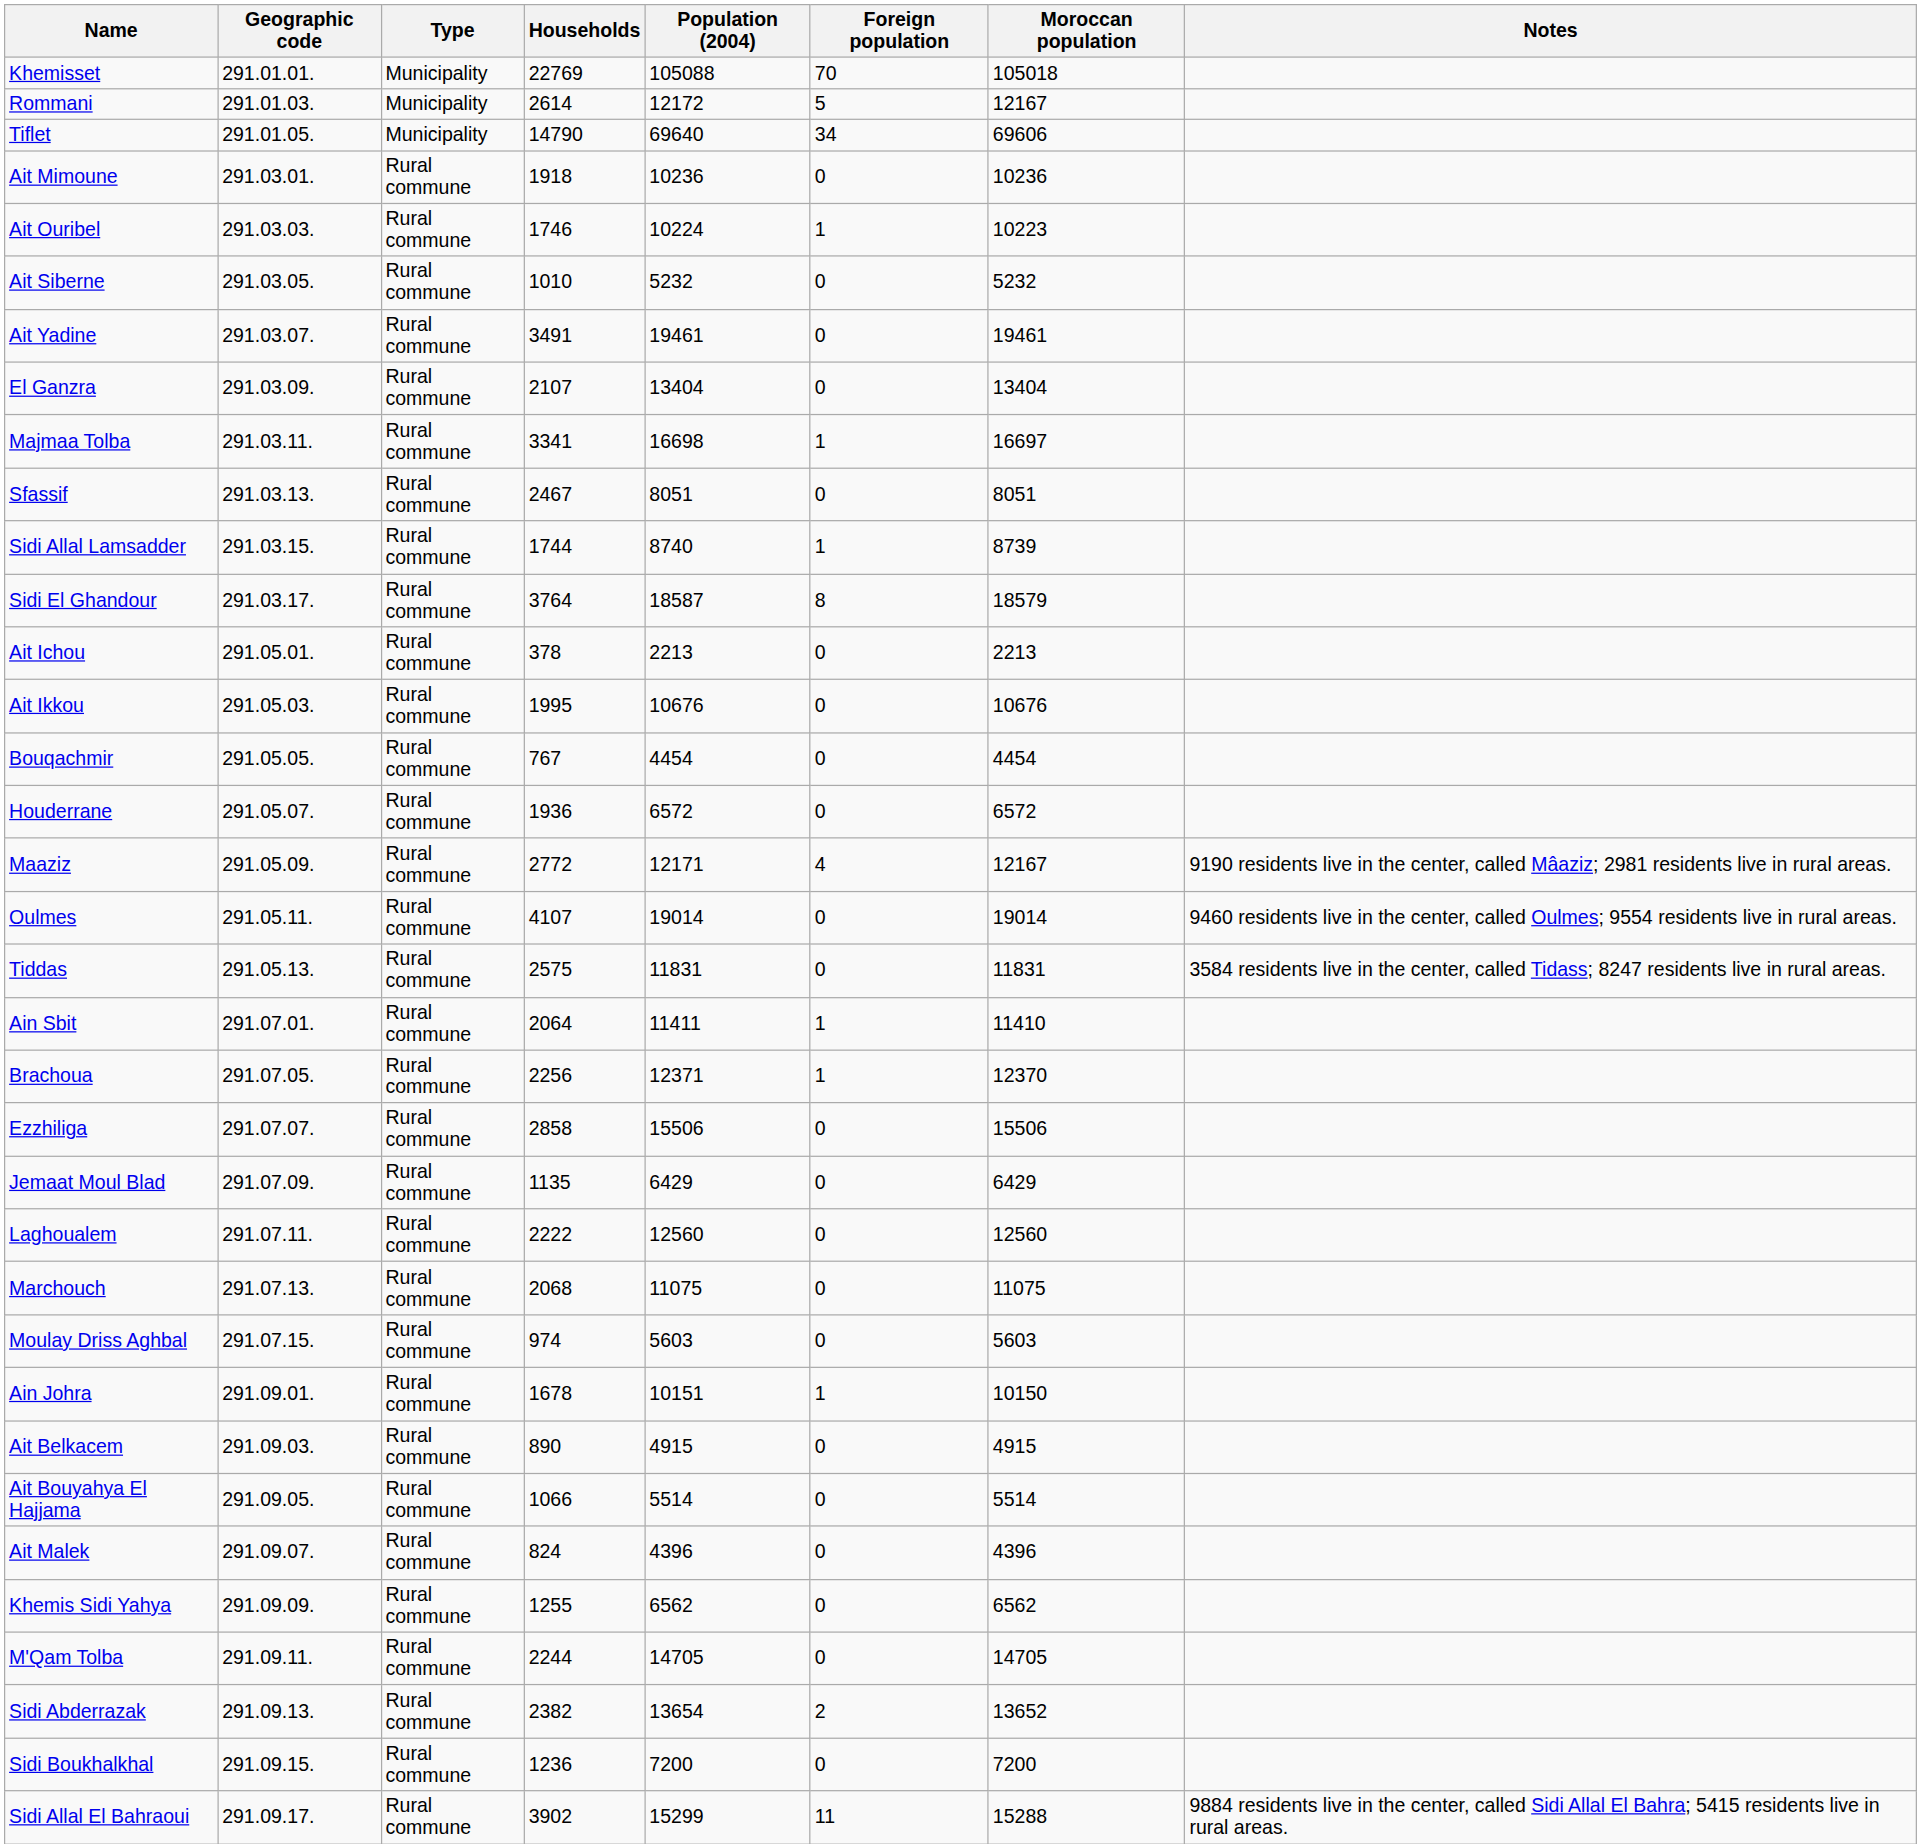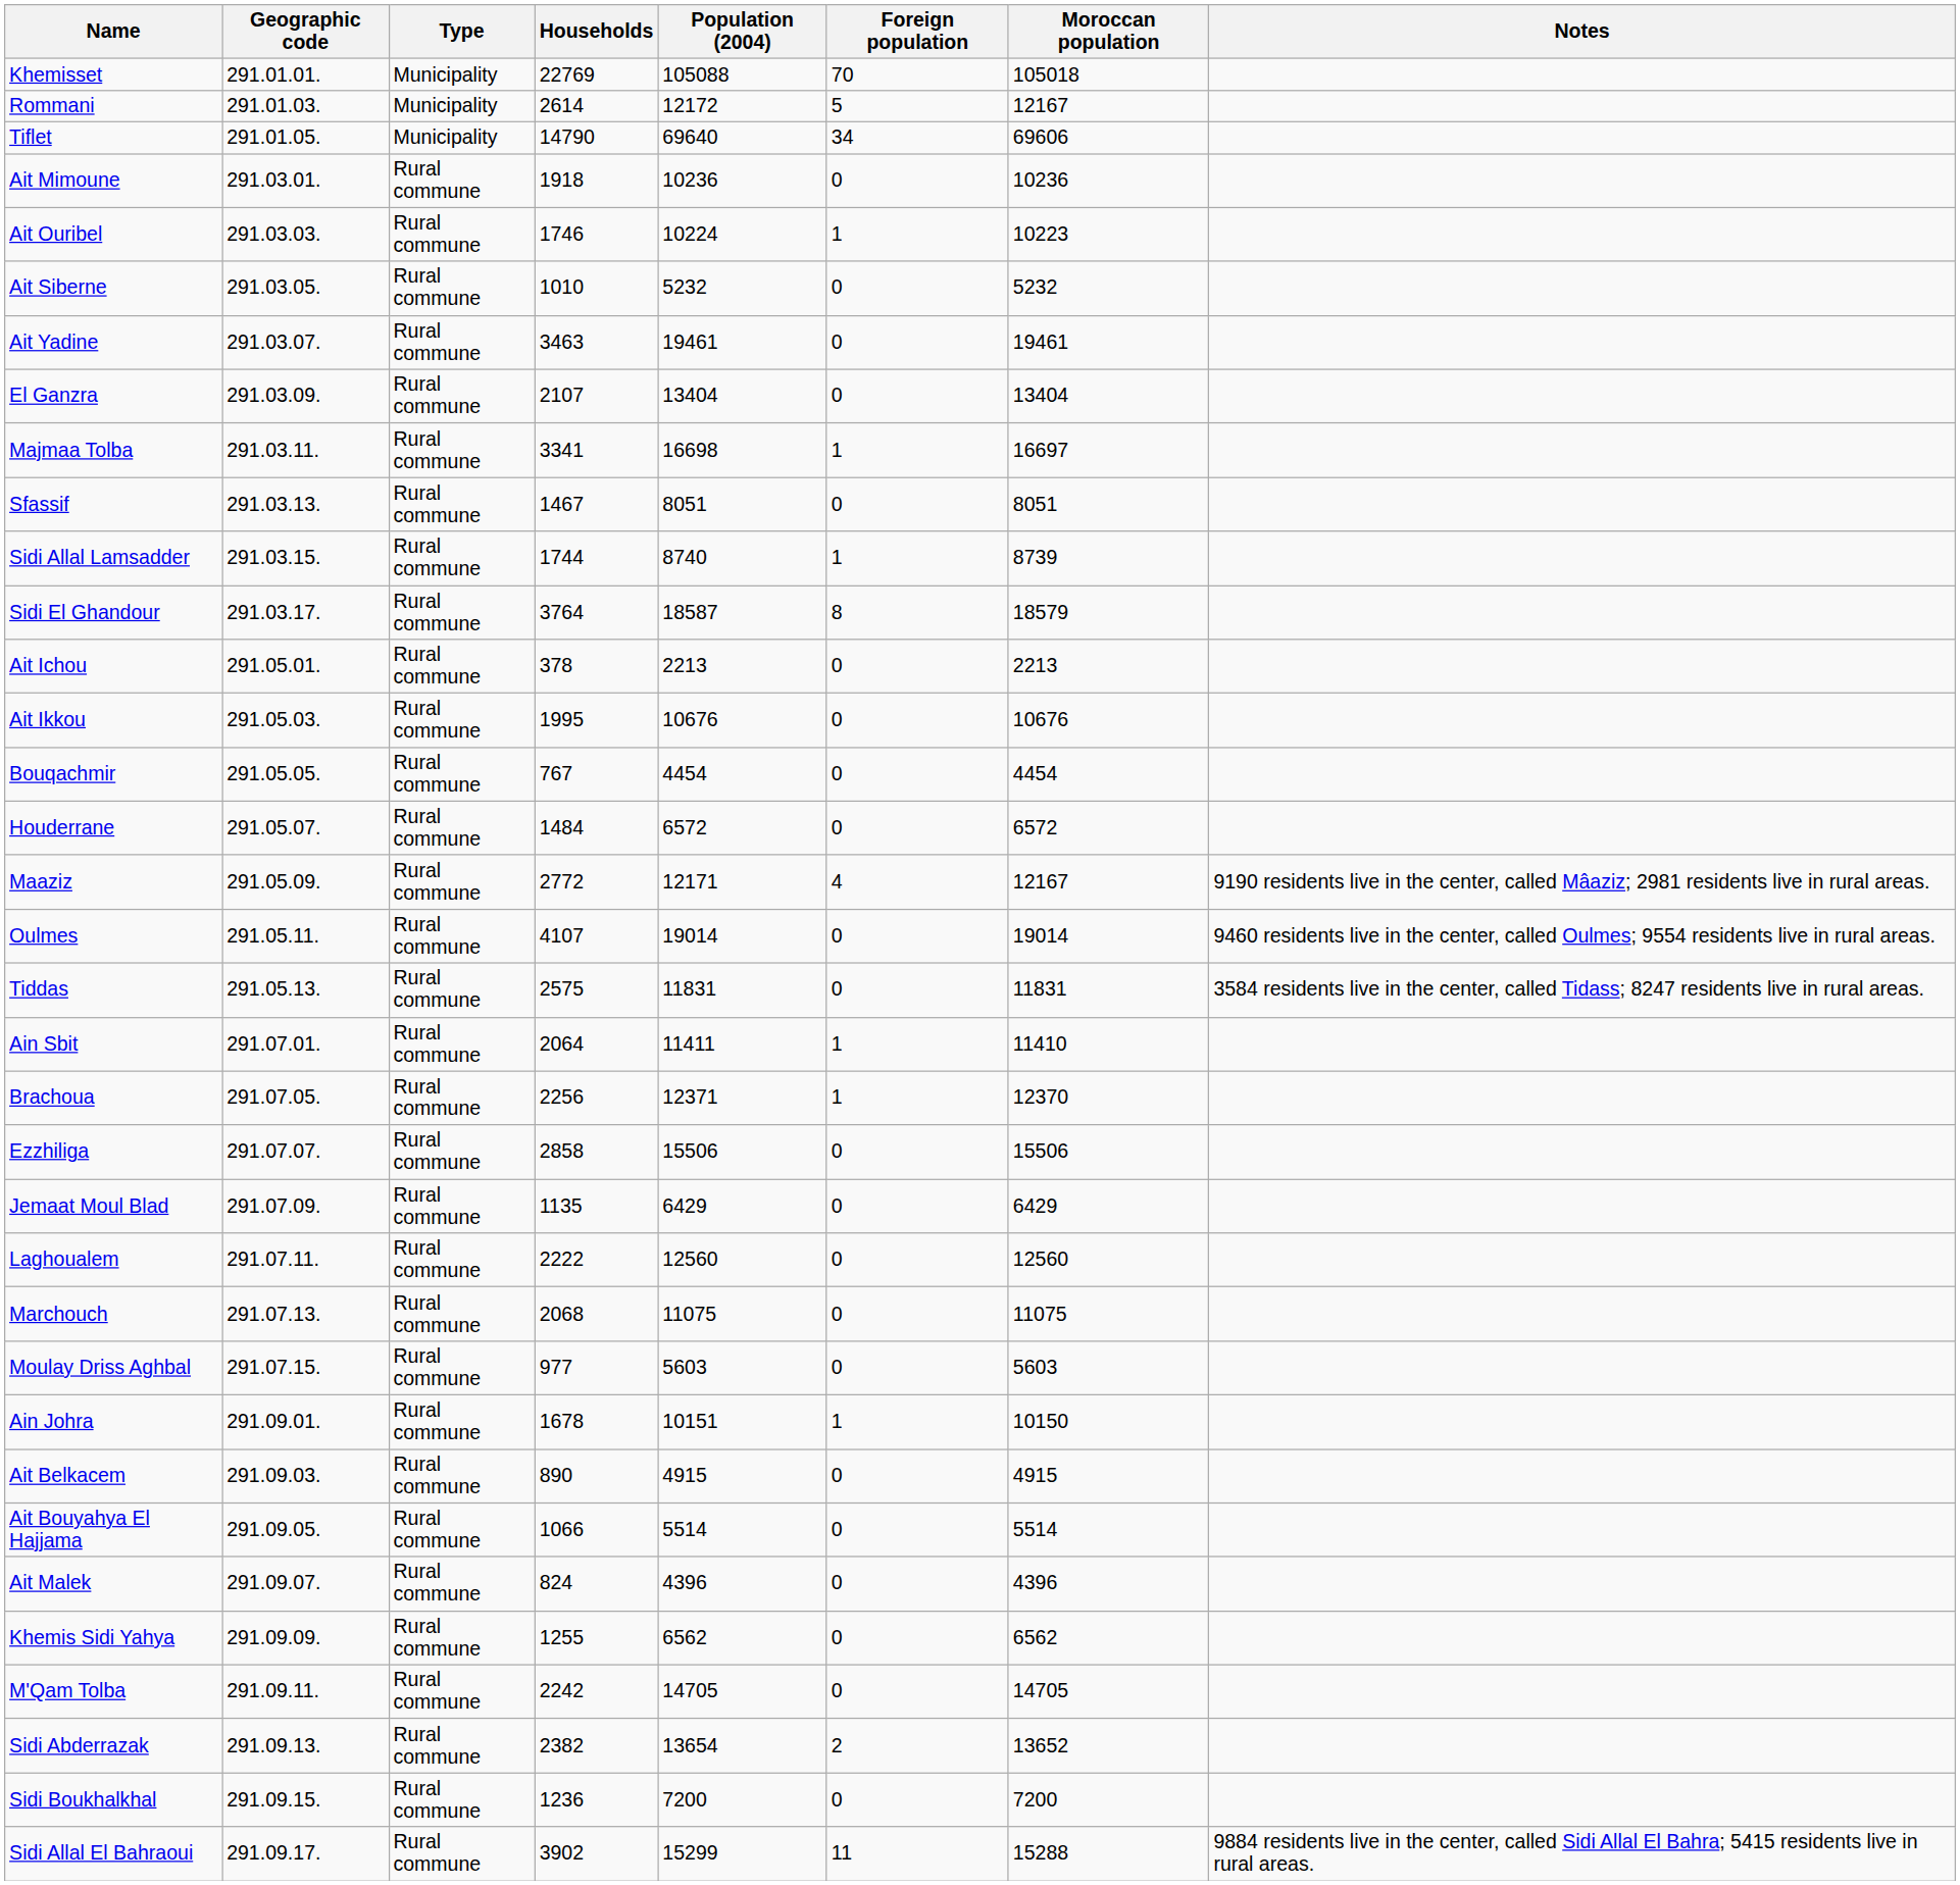 <table class="wikitable sortable">
 <tr>
 <th>Name</th>
 <th>Geographic code</th>
 <th>Type</th>
 <th>Households</th>
 <th>Population (2004)</th>
 <th>Foreign population</th>
 <th>Moroccan population</th>
 <th>Notes</th>
 </tr>
 <tr>
 <td><a href='#'>Khemisset</a></td>
 <td>291.01.01.</td>
 <td>Municipality</td>
 <td>22769</td>
 <td>105088</td>
 <td>70</td>
 <td>105018</td>
 <td></td>
 </tr>
 <tr>
 <td><a href='#'>Rommani</a></td>
 <td>291.01.03.</td>
 <td>Municipality</td>
 <td>2614</td>
 <td>12172</td>
 <td>5</td>
 <td>12167</td>
 <td></td>
 </tr>
 <tr>
 <td><a href='#'>Tiflet</a></td>
 <td>291.01.05.</td>
 <td>Municipality</td>
 <td>14790</td>
 <td>69640</td>
 <td>34</td>
 <td>69606</td>
 <td></td>
 </tr>
 <tr>
 <td><a href='#'>Ait Mimoune</a></td>
 <td>291.03.01.</td>
 <td>Rural commune</td>
 <td>1918</td>
 <td>10236</td>
 <td>0</td>
 <td>10236</td>
 <td></td>
 </tr>
 <tr>
 <td><a href='#'>Ait Ouribel</a></td>
 <td>291.03.03.</td>
 <td>Rural commune</td>
 <td>1746</td>
 <td>10224</td>
 <td>1</td>
 <td>10223</td>
 <td></td>
 </tr>
 <tr>
 <td><a href='#'>Ait Siberne</a></td>
 <td>291.03.05.</td>
 <td>Rural commune</td>
 <td>1010</td>
 <td>5232</td>
 <td>0</td>
 <td>5232</td>
 <td></td>
 </tr>
 <tr>
 <td><a href='#'>Ait Yadine</a></td>
 <td>291.03.07.</td>
 <td>Rural commune</td>
-<td>3491</td>
+<td>3463</td>
 <td>19461</td>
 <td>0</td>
 <td>19461</td>
 <td></td>
 </tr>
 <tr>
 <td><a href='#'>El Ganzra</a></td>
 <td>291.03.09.</td>
 <td>Rural commune</td>
 <td>2107</td>
 <td>13404</td>
 <td>0</td>
 <td>13404</td>
 <td></td>
 </tr>
 <tr>
 <td><a href='#'>Majmaa Tolba</a></td>
 <td>291.03.11.</td>
 <td>Rural commune</td>
 <td>3341</td>
 <td>16698</td>
 <td>1</td>
 <td>16697</td>
 <td></td>
 </tr>
 <tr>
 <td><a href='#'>Sfassif</a></td>
 <td>291.03.13.</td>
 <td>Rural commune</td>
-<td>2467</td>
+<td>1467</td>
 <td>8051</td>
 <td>0</td>
 <td>8051</td>
 <td></td>
 </tr>
 <tr>
 <td><a href='#'>Sidi Allal Lamsadder</a></td>
 <td>291.03.15.</td>
 <td>Rural commune</td>
 <td>1744</td>
 <td>8740</td>
 <td>1</td>
 <td>8739</td>
 <td></td>
 </tr>
 <tr>
 <td><a href='#'>Sidi El Ghandour</a></td>
 <td>291.03.17.</td>
 <td>Rural commune</td>
 <td>3764</td>
 <td>18587</td>
 <td>8</td>
 <td>18579</td>
 <td></td>
 </tr>
 <tr>
 <td><a href='#'>Ait Ichou</a></td>
 <td>291.05.01.</td>
 <td>Rural commune</td>
 <td>378</td>
 <td>2213</td>
 <td>0</td>
 <td>2213</td>
 <td></td>
 </tr>
 <tr>
 <td><a href='#'>Ait Ikkou</a></td>
 <td>291.05.03.</td>
 <td>Rural commune</td>
 <td>1995</td>
 <td>10676</td>
 <td>0</td>
 <td>10676</td>
 <td></td>
 </tr>
 <tr>
 <td><a href='#'>Bouqachmir</a></td>
 <td>291.05.05.</td>
 <td>Rural commune</td>
 <td>767</td>
 <td>4454</td>
 <td>0</td>
 <td>4454</td>
 <td></td>
 </tr>
 <tr>
 <td><a href='#'>Houderrane</a></td>
 <td>291.05.07.</td>
 <td>Rural commune</td>
-<td>1936</td>
+<td>1484</td>
 <td>6572</td>
 <td>0</td>
 <td>6572</td>
 <td></td>
 </tr>
 <tr>
 <td><a href='#'>Maaziz</a></td>
 <td>291.05.09.</td>
 <td>Rural commune</td>
 <td>2772</td>
 <td>12171</td>
 <td>4</td>
 <td>12167</td>
 <td>9190 residents live in the center, called <a href='#'>Mâaziz</a>; 2981 residents live in rural areas.</td>
 </tr>
 <tr>
 <td><a href='#'>Oulmes</a></td>
 <td>291.05.11.</td>
 <td>Rural commune</td>
 <td>4107</td>
 <td>19014</td>
 <td>0</td>
 <td>19014</td>
 <td>9460 residents live in the center, called <a href='#'>Oulmes</a>; 9554 residents live in rural areas.</td>
 </tr>
 <tr>
 <td><a href='#'>Tiddas</a></td>
 <td>291.05.13.</td>
 <td>Rural commune</td>
 <td>2575</td>
 <td>11831</td>
 <td>0</td>
 <td>11831</td>
 <td>3584 residents live in the center, called <a href='#'>Tidass</a>; 8247 residents live in rural areas.</td>
 </tr>
 <tr>
 <td><a href='#'>Ain Sbit</a></td>
 <td>291.07.01.</td>
 <td>Rural commune</td>
 <td>2064</td>
 <td>11411</td>
 <td>1</td>
 <td>11410</td>
 <td></td>
 </tr>
 <tr>
 <td><a href='#'>Brachoua</a></td>
 <td>291.07.05.</td>
 <td>Rural commune</td>
 <td>2256</td>
 <td>12371</td>
 <td>1</td>
 <td>12370</td>
 <td></td>
 </tr>
 <tr>
 <td><a href='#'>Ezzhiliga</a></td>
 <td>291.07.07.</td>
 <td>Rural commune</td>
 <td>2858</td>
 <td>15506</td>
 <td>0</td>
 <td>15506</td>
 <td></td>
 </tr>
 <tr>
 <td><a href='#'>Jemaat Moul Blad</a></td>
 <td>291.07.09.</td>
 <td>Rural commune</td>
 <td>1135</td>
 <td>6429</td>
 <td>0</td>
 <td>6429</td>
 <td></td>
 </tr>
 <tr>
 <td><a href='#'>Laghoualem</a></td>
 <td>291.07.11.</td>
 <td>Rural commune</td>
 <td>2222</td>
 <td>12560</td>
 <td>0</td>
 <td>12560</td>
 <td></td>
 </tr>
 <tr>
 <td><a href='#'>Marchouch</a></td>
 <td>291.07.13.</td>
 <td>Rural commune</td>
 <td>2068</td>
 <td>11075</td>
 <td>0</td>
 <td>11075</td>
 <td></td>
 </tr>
 <tr>
 <td><a href='#'>Moulay Driss Aghbal</a></td>
 <td>291.07.15.</td>
 <td>Rural commune</td>
-<td>974</td>
+<td>977</td>
 <td>5603</td>
 <td>0</td>
 <td>5603</td>
 <td></td>
 </tr>
 <tr>
 <td><a href='#'>Ain Johra</a></td>
 <td>291.09.01.</td>
 <td>Rural commune</td>
 <td>1678</td>
 <td>10151</td>
 <td>1</td>
 <td>10150</td>
 <td></td>
 </tr>
 <tr>
 <td><a href='#'>Ait Belkacem</a></td>
 <td>291.09.03.</td>
 <td>Rural commune</td>
 <td>890</td>
 <td>4915</td>
 <td>0</td>
 <td>4915</td>
 <td></td>
 </tr>
 <tr>
 <td><a href='#'>Ait Bouyahya El Hajjama</a></td>
 <td>291.09.05.</td>
 <td>Rural commune</td>
 <td>1066</td>
 <td>5514</td>
 <td>0</td>
 <td>5514</td>
 <td></td>
 </tr>
 <tr>
 <td><a href='#'>Ait Malek</a></td>
 <td>291.09.07.</td>
 <td>Rural commune</td>
 <td>824</td>
 <td>4396</td>
 <td>0</td>
 <td>4396</td>
 <td></td>
 </tr>
 <tr>
 <td><a href='#'>Khemis Sidi Yahya</a></td>
 <td>291.09.09.</td>
 <td>Rural commune</td>
 <td>1255</td>
 <td>6562</td>
 <td>0</td>
 <td>6562</td>
 <td></td>
 </tr>
 <tr>
 <td><a href='#'>M'Qam Tolba</a></td>
 <td>291.09.11.</td>
 <td>Rural commune</td>
-<td>2244</td>
+<td>2242</td>
 <td>14705</td>
 <td>0</td>
 <td>14705</td>
 <td></td>
 </tr>
 <tr>
 <td><a href='#'>Sidi Abderrazak</a></td>
 <td>291.09.13.</td>
 <td>Rural commune</td>
 <td>2382</td>
 <td>13654</td>
 <td>2</td>
 <td>13652</td>
 <td></td>
 </tr>
 <tr>
 <td><a href='#'>Sidi Boukhalkhal</a></td>
 <td>291.09.15.</td>
 <td>Rural commune</td>
 <td>1236</td>
 <td>7200</td>
 <td>0</td>
 <td>7200</td>
 <td></td>
 </tr>
 <tr>
 <td><a href='#'>Sidi Allal El Bahraoui</a></td>
 <td>291.09.17.</td>
 <td>Rural commune</td>
 <td>3902</td>
 <td>15299</td>
 <td>11</td>
 <td>15288</td>
 <td>9884 residents live in the center, called <a href='#'>Sidi Allal El Bahra</a>; 5415 residents live in rural areas.</td>
 </tr>
 <tr>
 </tr>
 </table>
